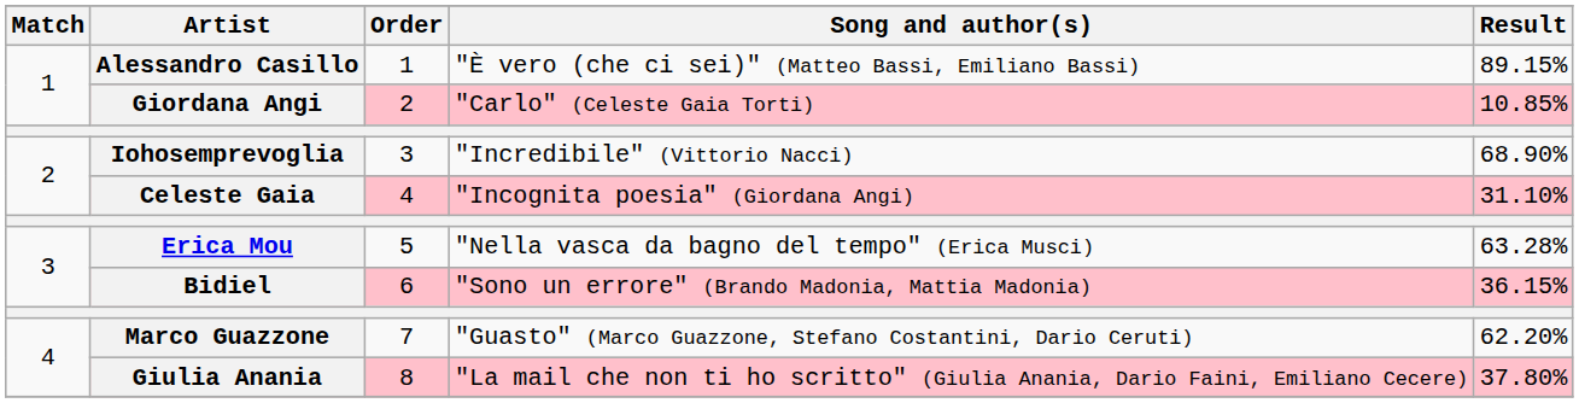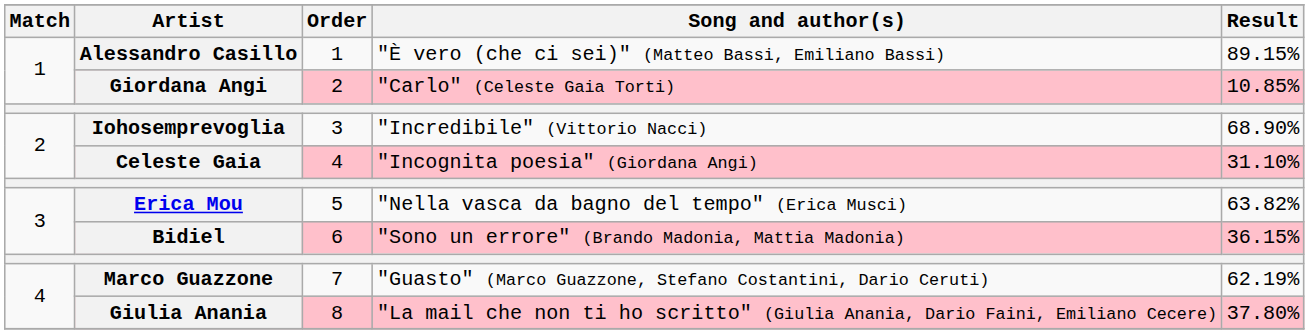 <table class="wikitable plainrowheaders">
 <tr>
 </tr>
 <tr>
 <th>Match</th>
 <th>Artist</th>
 <th>Order</th>
 <th>Song and author(s)</th>
 <th>Result</th>
 </tr>
 <tr>
 <td style="text-align:center;" rowspan="2">1</td>
 <th scope="row">Alessandro Casillo</th>
 <td style="text-align:center;">1</td>
 <td>"È vero (che ci sei)" <small>(Matteo Bassi, Emiliano Bassi)</small></td>
 <td style="text-align:center;">89.15%</td>
 </tr>
 <tr style="background:pink;">
 <th scope="row">Giordana Angi</th>
 <td style="text-align:center;">2</td>
 <td>"Carlo" <small>(Celeste Gaia Torti)</small></td>
 <td style="text-align:center;">10.85%</td>
 </tr>
 <tr>
 <th colspan="13"></th>
 </tr>
 <tr>
 <td style="text-align:center;" rowspan="2">2</td>
 <th scope="row">Iohosemprevoglia</th>
 <td style="text-align:center;">3</td>
 <td>"Incredibile" <small>(Vittorio Nacci)</small></td>
 <td style="text-align:center;">68.90%</td>
 </tr>
 <tr style="background:pink;">
 <th scope="row">Celeste Gaia</th>
 <td style="text-align:center;">4</td>
 <td>"Incognita poesia" <small>(Giordana Angi)</small></td>
 <td style="text-align:center;">31.10%</td>
 </tr>
 <tr>
 <th colspan="13"></th>
 </tr>
 <tr>
 <td style="text-align:center;" rowspan="2">3</td>
 <th scope="row"><a href='#'>Erica Mou</a></th>
 <td style="text-align:center;">5</td>
 <td>"Nella vasca da bagno del tempo" <small>(Erica Musci)</small></td>
-<td style="text-align:center;">63.28%</td>
+<td style="text-align:center;">63.82%</td>
 </tr>
 <tr style="background:pink;">
 <th scope="row">Bidiel</th>
 <td style="text-align:center;">6</td>
 <td>"Sono un errore" <small>(Brando Madonia, Mattia Madonia)</small></td>
 <td style="text-align:center;">36.15%</td>
 </tr>
 <tr>
 <th colspan="13"></th>
 </tr>
 <tr>
 <td style="text-align:center;" rowspan="2">4</td>
 <th scope="row">Marco Guazzone</th>
 <td style="text-align:center;">7</td>
 <td>"Guasto" <small>(Marco Guazzone, Stefano Costantini, Dario Ceruti)</small></td>
-<td style="text-align:center;">62.20%</td>
+<td style="text-align:center;">62.19%</td>
 </tr>
 <tr style="background:pink;">
 <th scope="row">Giulia Anania</th>
 <td style="text-align:center;">8</td>
 <td>"La mail che non ti ho scritto" <small>(Giulia Anania, Dario Faini, Emiliano Cecere)</small></td>
 <td style="text-align:center;">37.80%</td>
 </tr>
 <tr>
 </tr>
 </table>
